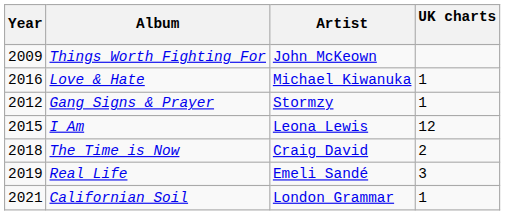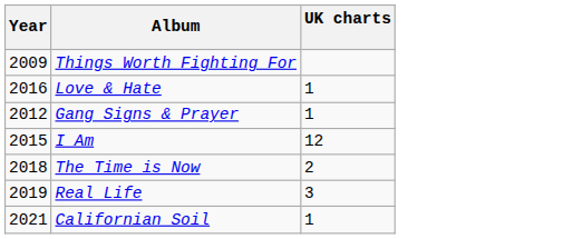 <table class="wikitable sortable">
 <tr>
 <th>Year</th>
 <th>Album</th>
-<th>Artist</th>
 <th>UK charts<br><br></th>
 </tr>
 <tr>
 <td>2009</td>
 <td><em><a href='#'>Things Worth Fighting For</a></em></td>
-<td><a href='#'>John McKeown</a></td>
 <td></td>
 </tr>
 <tr>
 <td>2016</td>
 <td><a href='#'><em>Love & Hate</em></a></td>
-<td><a href='#'>Michael Kiwanuka</a></td>
 <td>1</td>
 </tr>
 <tr>
 <td>2012</td>
 <td><em><a href='#'>Gang Signs & Prayer</a></em></td>
-<td><a href='#'>Stormzy</a></td>
 <td>1</td>
 </tr>
 <tr>
 <td>2015</td>
 <td><em><a href='#'>I Am</a></em></td>
-<td><a href='#'>Leona Lewis</a></td>
 <td>12</td>
 </tr>
 <tr>
 <td>2018</td>
 <td><em><a href='#'>The Time is Now</a></em></td>
-<td><a href='#'>Craig David</a></td>
 <td>2</td>
 </tr>
 <tr>
 <td>2019</td>
 <td><em><a href='#'>Real Life</a></em></td>
-<td><a href='#'>Emeli Sandé</a></td>
 <td>3</td>
 </tr>
 <tr>
 <td>2021</td>
 <td><em><a href='#'>Californian Soil</a></em></td>
-<td><a href='#'>London Grammar</a></td>
 <td>1</td>
 </tr>
 </table>
